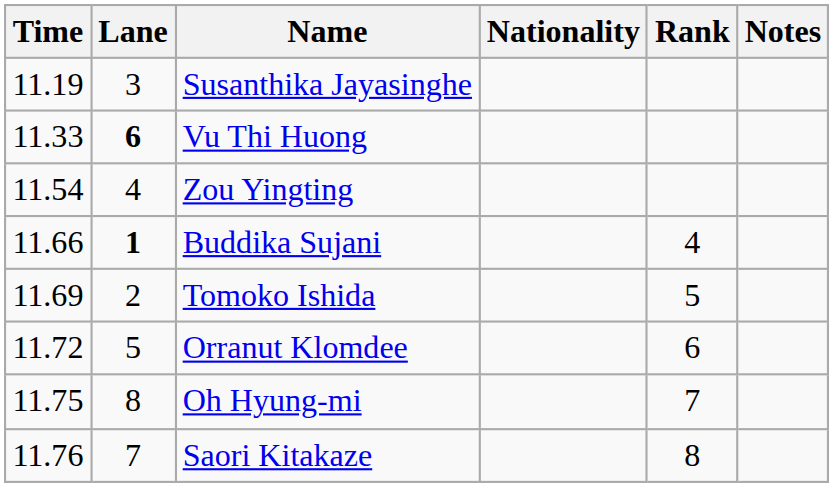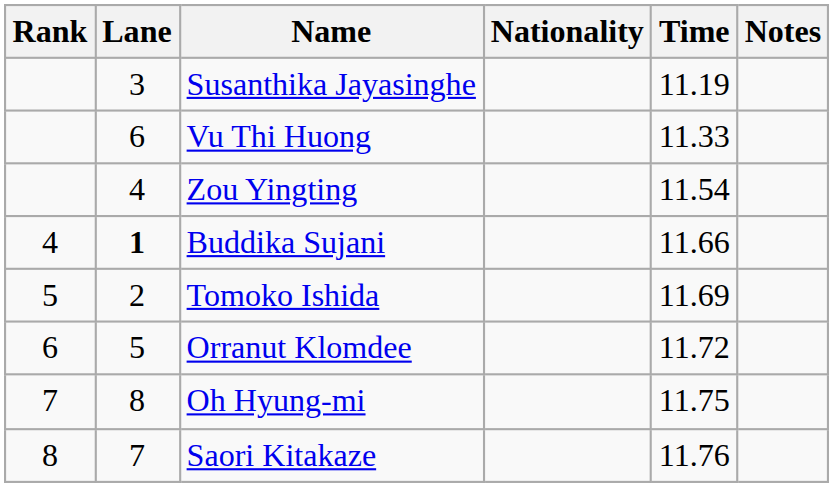 <table class="wikitable sortable" style="text-align:center;font-size:95%">
 <tr>
-<th>Time</th>
+<th>Rank</th>
 <th>Lane</th>
 <th>Name</th>
 <th>Nationality</th>
-<th>Rank</th>
+<th>Time</th>
 <th>Notes</th>
 </tr>
 <tr>
-<td>11.19</td>
+<td></td>
 <td>3</td>
 <td align=left><a href='#'>Susanthika Jayasinghe</a></td>
 <td align=left></td>
-<td></td>
+<td>11.19</td>
 <td></td>
 </tr>
 <tr>
-<td>11.33</td>
-<td><strong>6</strong></td>
+<td></td>
+<td>6</td>
 <td align=left><a href='#'>Vu Thi Huong</a></td>
 <td align=left></td>
-<td></td>
+<td>11.33</td>
 <td></td>
 </tr>
 <tr>
-<td>11.54</td>
+<td></td>
 <td>4</td>
 <td align=left><a href='#'>Zou Yingting</a></td>
 <td align=left></td>
-<td></td>
+<td>11.54</td>
 <td></td>
 </tr>
 <tr>
-<td>11.66</td>
+<td>4</td>
 <td><strong>1</strong></td>
 <td align=left><a href='#'>Buddika Sujani</a></td>
 <td align=left></td>
-<td>4</td>
+<td>11.66</td>
 <td></td>
 </tr>
 <tr>
-<td>11.69</td>
+<td>5</td>
 <td>2</td>
 <td align=left><a href='#'>Tomoko Ishida</a></td>
 <td align=left></td>
-<td>5</td>
+<td>11.69</td>
 <td></td>
 </tr>
 <tr>
-<td>11.72</td>
+<td>6</td>
 <td>5</td>
 <td align=left><a href='#'>Orranut Klomdee</a></td>
 <td align=left></td>
-<td>6</td>
+<td>11.72</td>
 <td></td>
 </tr>
 <tr>
-<td>11.75</td>
+<td>7</td>
 <td>8</td>
 <td align=left><a href='#'>Oh Hyung-mi</a></td>
 <td align=left></td>
-<td>7</td>
+<td>11.75</td>
 <td></td>
 </tr>
 <tr>
-<td>11.76</td>
+<td>8</td>
 <td>7</td>
 <td align=left><a href='#'>Saori Kitakaze</a></td>
 <td align=left></td>
-<td>8</td>
+<td>11.76</td>
 <td></td>
 </tr>
 </table>
